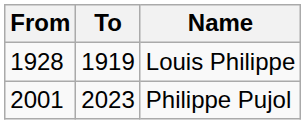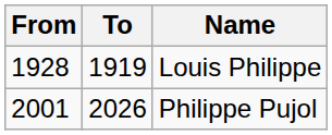 <table class="wikitable">
 <tr>
 <th>From</th>
 <th>To</th>
 <th>Name</th>
 </tr>
 <tr>
 <td>1928</td>
 <td>1919</td>
 <td>Louis Philippe</td>
 </tr>
 <tr>
 <td>2001</td>
-<td>2023</td>
+<td>2026</td>
 <td>Philippe Pujol</td>
 </tr>
 </table>
